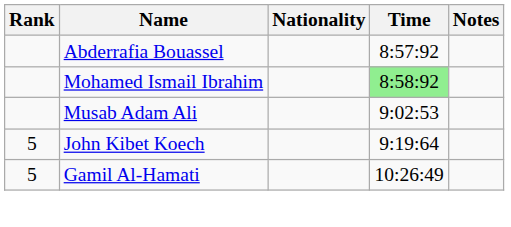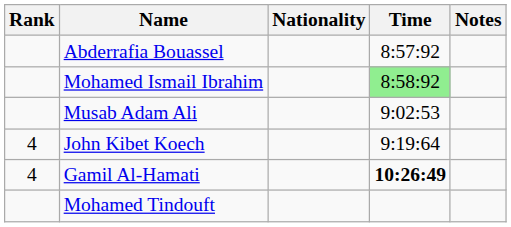 <table class="wikitable sortable" style="text-align:center">
 <tr>
 <th>Rank</th>
 <th>Name</th>
 <th>Nationality</th>
 <th>Time</th>
 <th>Notes</th>
 </tr>
 <tr>
 <td></td>
 <td align=left><a href='#'>Abderrafia Bouassel</a></td>
 <td align=left></td>
 <td>8:57:92</td>
 <td></td>
 </tr>
 <tr>
 <td></td>
 <td align=left><a href='#'>Mohamed Ismail Ibrahim</a></td>
 <td align=left></td>
 <td style="background: lightgreen;">8:58:92</td>
 <td></td>
 </tr>
 <tr>
 <td></td>
 <td align=left><a href='#'>Musab Adam Ali</a></td>
 <td align=left></td>
 <td>9:02:53</td>
 <td></td>
 </tr>
 <tr>
-<td>5</td>
+<td>4</td>
 <td align=left><a href='#'>John Kibet Koech</a></td>
 <td align=left></td>
 <td>9:19:64</td>
 <td></td>
 </tr>
 <tr>
-<td>5</td>
+<td>4</td>
 <td align=left><a href='#'>Gamil Al-Hamati</a></td>
 <td align=left></td>
-<td>10:26:49</td>
+<td><strong>10:26:49</strong></td>
+<td></td>
+</tr>
+<tr>
+<td></td>
+<td align=left><a href='#'>Mohamed Tindouft</a></td>
+<td align=left></td>
+<td></td>
 <td></td>
 </tr>
 </table>
